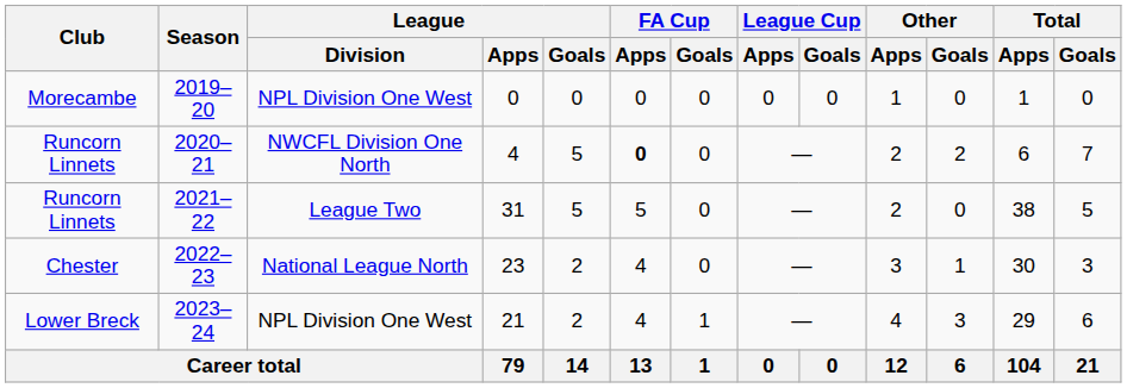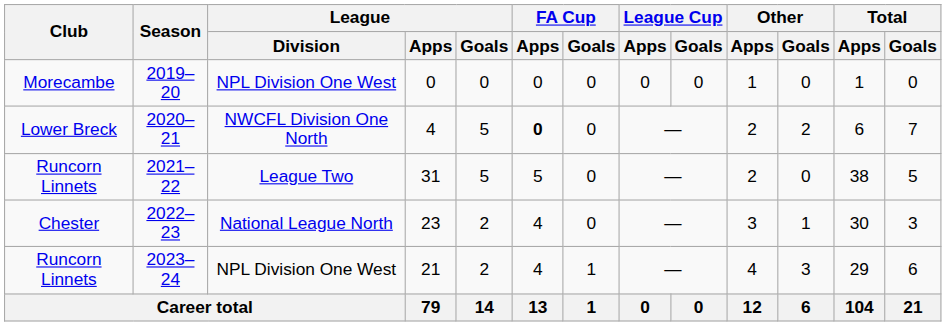 <table class="wikitable" style="text-align:center">
 <tr>
 <th rowspan="2">Club</th>
 <th rowspan="2">Season</th>
 <th colspan="3">League</th>
 <th colspan="2"><a href='#'>FA Cup</a></th>
 <th colspan="2"><a href='#'>League Cup</a></th>
 <th colspan="2">Other</th>
 <th colspan="2">Total</th>
 </tr>
 <tr>
 <th>Division</th>
 <th>Apps</th>
 <th>Goals</th>
 <th>Apps</th>
 <th>Goals</th>
 <th>Apps</th>
 <th>Goals</th>
 <th>Apps</th>
 <th>Goals</th>
 <th>Apps</th>
 <th>Goals</th>
 </tr>
 <tr>
 <td><a href='#'>Morecambe</a></td>
 <td><a href='#'>2019–20</a></td>
 <td><a href='#'>NPL Division One West</a></td>
 <td>0</td>
 <td>0</td>
 <td>0</td>
 <td>0</td>
 <td>0</td>
 <td>0</td>
 <td>1</td>
 <td>0</td>
 <td>1</td>
 <td>0</td>
 </tr>
 <tr>
-<td><a href='#'>Runcorn Linnets</a></td>
+<td><a href='#'>Lower Breck</a></td>
 <td><a href='#'>2020–21</a></td>
 <td><a href='#'>NWCFL Division One North</a></td>
 <td>4</td>
 <td>5</td>
 <td><strong>0</strong></td>
 <td>0</td>
 <td colspan="2">—</td>
 <td>2</td>
 <td>2</td>
 <td>6</td>
 <td>7</td>
 </tr>
 <tr>
 <td><a href='#'>Runcorn Linnets</a></td>
 <td><a href='#'>2021–22</a></td>
 <td><a href='#'>League Two</a></td>
 <td>31</td>
 <td>5</td>
 <td>5</td>
 <td>0</td>
 <td colspan="2">—</td>
 <td>2</td>
 <td>0</td>
 <td>38</td>
 <td>5</td>
 </tr>
 <tr>
 <td><a href='#'>Chester</a></td>
 <td><a href='#'>2022–23</a></td>
 <td><a href='#'>National League North</a></td>
 <td>23</td>
 <td>2</td>
 <td>4</td>
 <td>0</td>
 <td colspan="2">—</td>
 <td>3</td>
 <td>1</td>
 <td>30</td>
 <td>3</td>
 </tr>
 <tr>
-<td><a href='#'>Lower Breck</a></td>
+<td><a href='#'>Runcorn Linnets</a></td>
 <td><a href='#'>2023–24</a></td>
 <td>NPL Division One West</td>
 <td>21</td>
 <td>2</td>
 <td>4</td>
 <td>1</td>
 <td colspan="2">—</td>
 <td>4</td>
 <td>3</td>
 <td>29</td>
 <td>6</td>
 </tr>
 <tr>
 <th colspan="3">Career total</th>
 <th>79</th>
 <th>14</th>
 <th>13</th>
 <th>1</th>
 <th>0</th>
 <th>0</th>
 <th>12</th>
 <th>6</th>
 <th>104</th>
 <th>21</th>
 </tr>
 </table>
